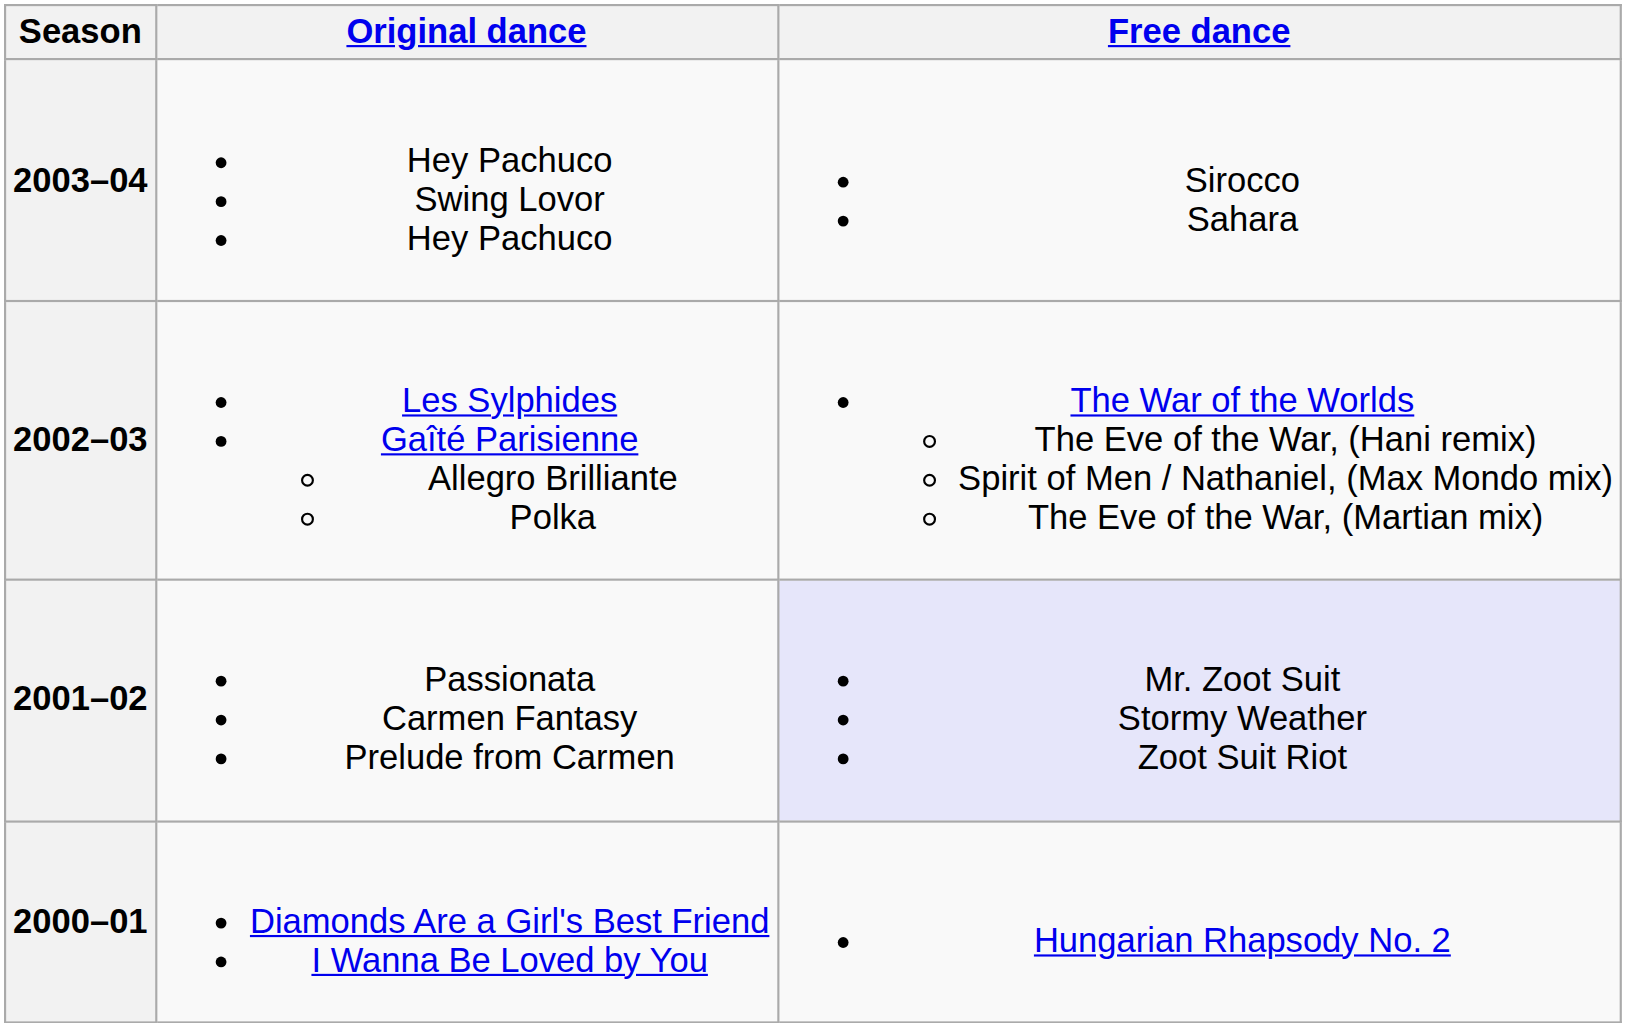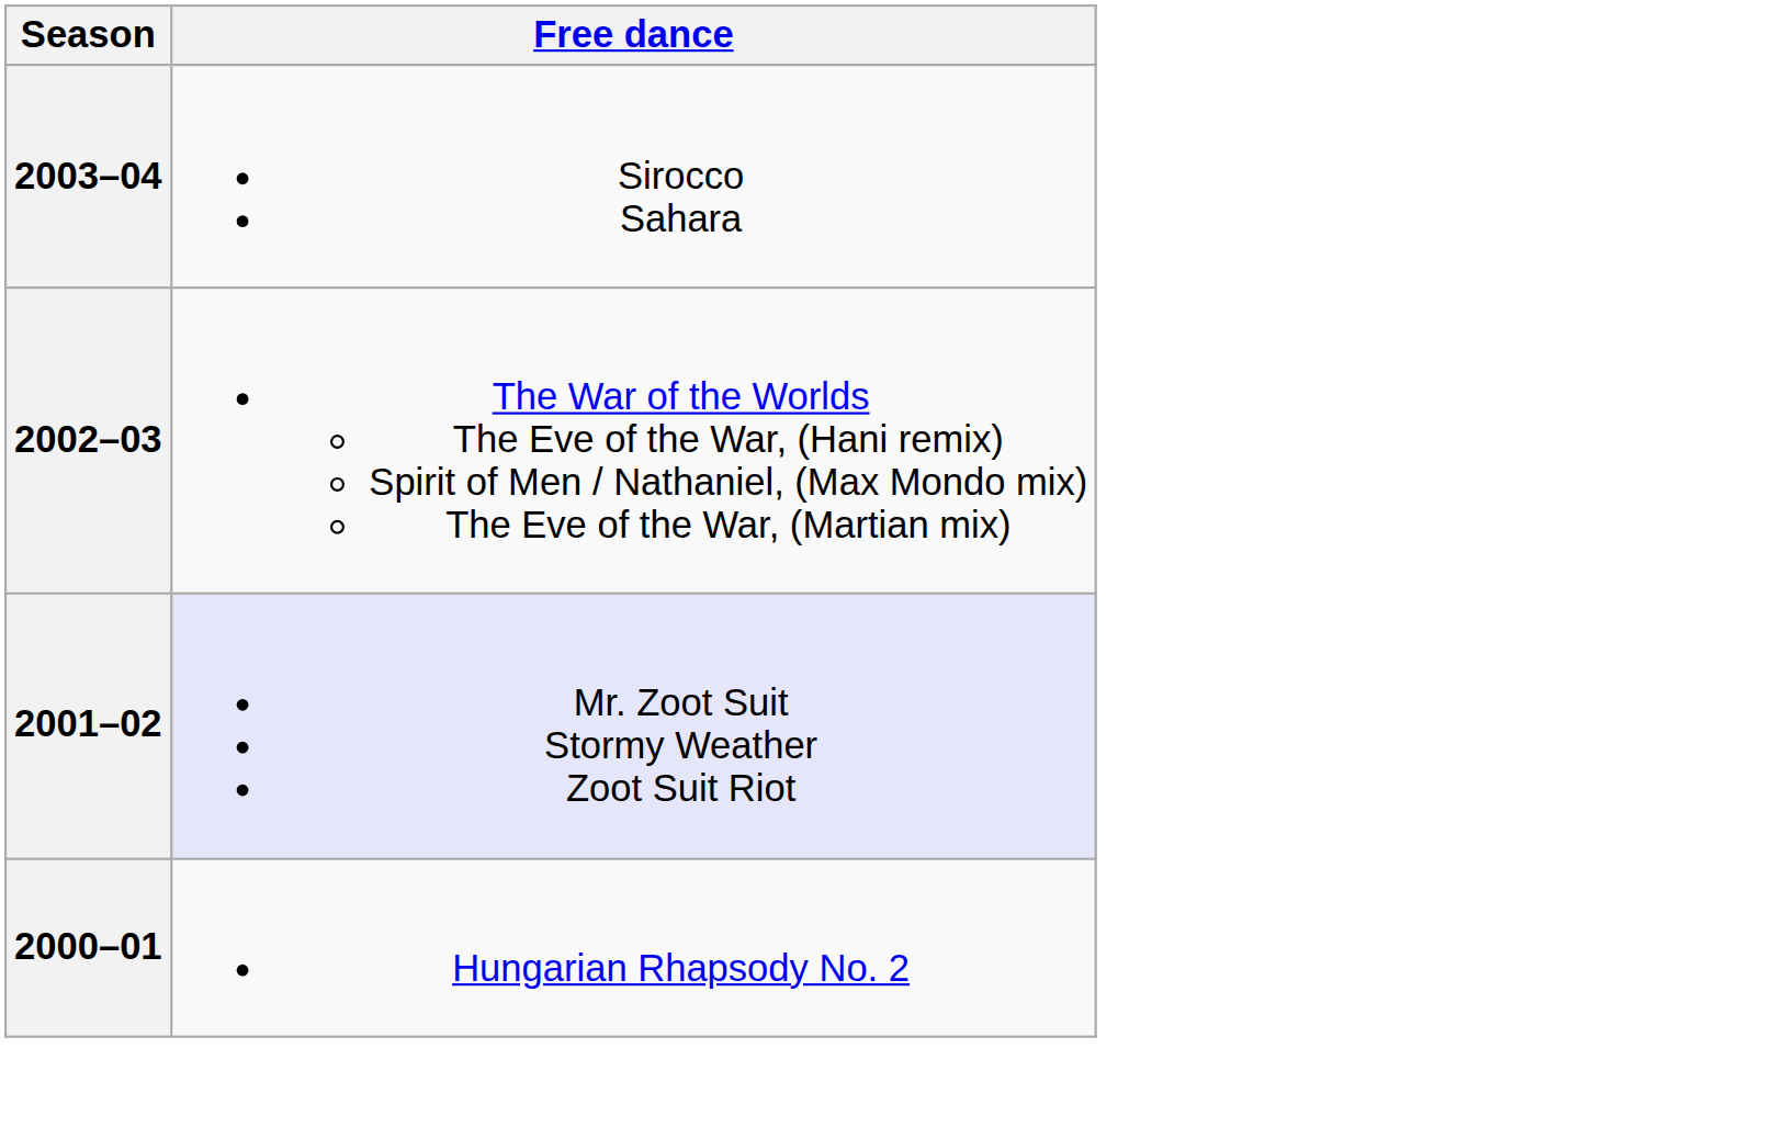 <table class="wikitable" style="text-align:center">
 <tr>
 <th>Season</th>
-<th><a href='#'>Original dance</a></th>
 <th><a href='#'>Free dance</a></th>
 </tr>
 <tr>
 <th>2003–04 <br></th>
-<td><br><ul><li>Hey Pachuco</li><li>Swing Lovor</li><li>Hey Pachuco</li></ul></td>
 <td><br><ul><li>Sirocco <br></li><li>Sahara <br></li></ul></td>
 </tr>
 <tr>
 <th>2002–03 <br></th>
-<td><br><ul><li> <a href='#'>Les Sylphides</a> <br></li><li><a href='#'>Gaîté Parisienne</a> <br><ul><li>Allegro Brilliante</li><li>Polka</li></ul></li></ul></td>
 <td><br><ul><li><a href='#'>The War of the Worlds</a> <br><ul><li>The Eve of the War, (Hani remix)</li><li>Spirit of Men / Nathaniel, (Max Mondo mix)</li><li>The Eve of the War, (Martian mix)</li></ul></li></ul></td>
 </tr>
 <tr>
 <th>2001–02 <br></th>
-<td><br><ul><li>Passionata <br></li><li>Carmen Fantasy <br></li><li> Prelude from Carmen <br></li></ul></td>
 <td style="background: lavender;"><br><ul><li>Mr. Zoot Suit <br></li><li>Stormy Weather</li><li>Zoot Suit Riot <br></li></ul></td>
 </tr>
 <tr>
 <th>2000–01 <br></th>
-<td><br><ul><li> <a href='#'>Diamonds Are a Girl's Best Friend</a> <br></li><li> <a href='#'>I Wanna Be Loved by You</a> <br></li></ul></td>
 <td><br><ul><li><a href='#'>Hungarian Rhapsody No. 2</a> <br></li></ul></td>
 </tr>
 </table>
